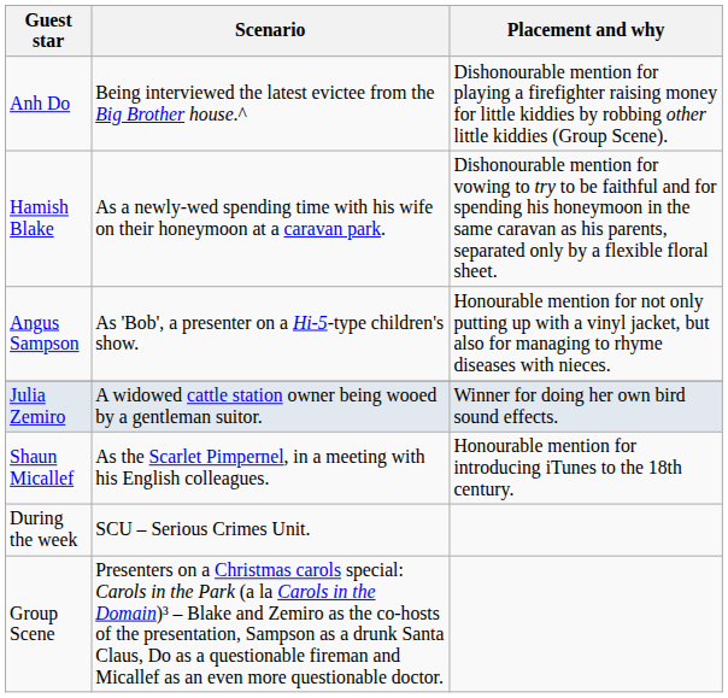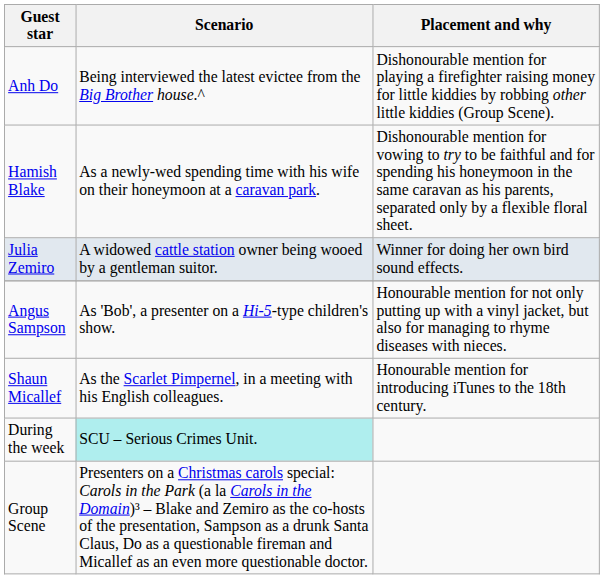 <table class="wikitable">
 <tr>
 <th>Guest star</th>
 <th>Scenario</th>
 <th>Placement and why</th>
 </tr>
 <tr>
 <td><a href='#'>Anh Do</a></td>
 <td>Being interviewed the latest evictee from the <em><a href='#'>Big Brother</a> house</em>.^</td>
 <td>Dishonourable mention for playing a firefighter raising money for little kiddies by robbing <em>other</em> little kiddies (Group Scene).</td>
 </tr>
 <tr>
 <td><a href='#'>Hamish Blake</a></td>
 <td>As a newly-wed spending time with his wife on their honeymoon at a <a href='#'>caravan park</a>.</td>
 <td>Dishonourable mention for vowing to <em>try</em> to be faithful and for spending his honeymoon in the same caravan as his parents, separated only by a flexible floral sheet.</td>
 </tr>
+<tr style="background:#E1E8EF;">
+<td><a href='#'>Julia Zemiro</a></td>
+<td>A widowed <a href='#'>cattle station</a> owner being wooed by a gentleman suitor.</td>
+<td>Winner for doing her own bird sound effects.</td>
+</tr>
+<tr>
+</tr>
 <tr>
 <td><a href='#'>Angus Sampson</a></td>
 <td>As 'Bob', a presenter on a <em><a href='#'>Hi-5</a></em>-type children's show.</td>
 <td>Honourable mention for not only putting up with a vinyl jacket, but also for managing to rhyme diseases with nieces.</td>
-</tr>
-<tr>
-</tr>
-<tr style="background:#E1E8EF;">
-<td><a href='#'>Julia Zemiro</a></td>
-<td>A widowed <a href='#'>cattle station</a> owner being wooed by a gentleman suitor.</td>
-<td>Winner for doing her own bird sound effects.</td>
 </tr>
 <tr>
 <td><a href='#'>Shaun Micallef</a></td>
 <td>As the <a href='#'>Scarlet Pimpernel</a>, in a meeting with his English colleagues.</td>
 <td>Honourable mention for introducing iTunes to the 18th century.</td>
 </tr>
 <tr>
 <td>During the week</td>
-<td>SCU – Serious Crimes Unit.</td>
+<td style="background: paleturquoise;">SCU – Serious Crimes Unit.</td>
 <td></td>
 </tr>
 <tr>
 <td>Group Scene</td>
 <td>Presenters on a <a href='#'>Christmas carols</a> special: <em>Carols in the Park</em> (a la <em><a href='#'>Carols in the Domain</a></em>)³ – Blake and Zemiro as the co-hosts of the presentation, Sampson as a drunk Santa Claus, Do as a questionable fireman and Micallef as an even more questionable doctor.</td>
 <td></td>
 </tr>
 </table>
